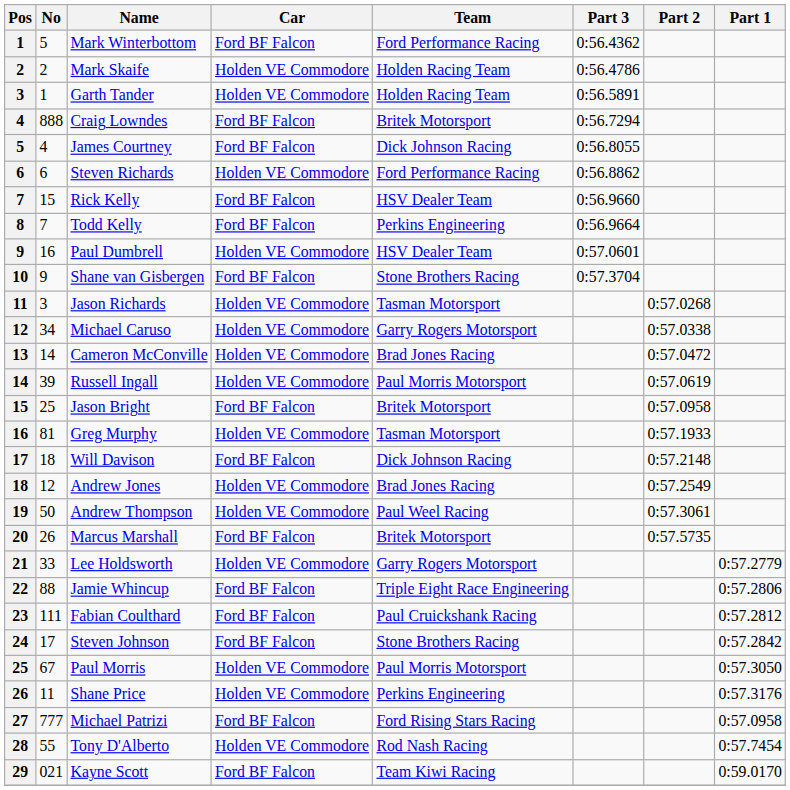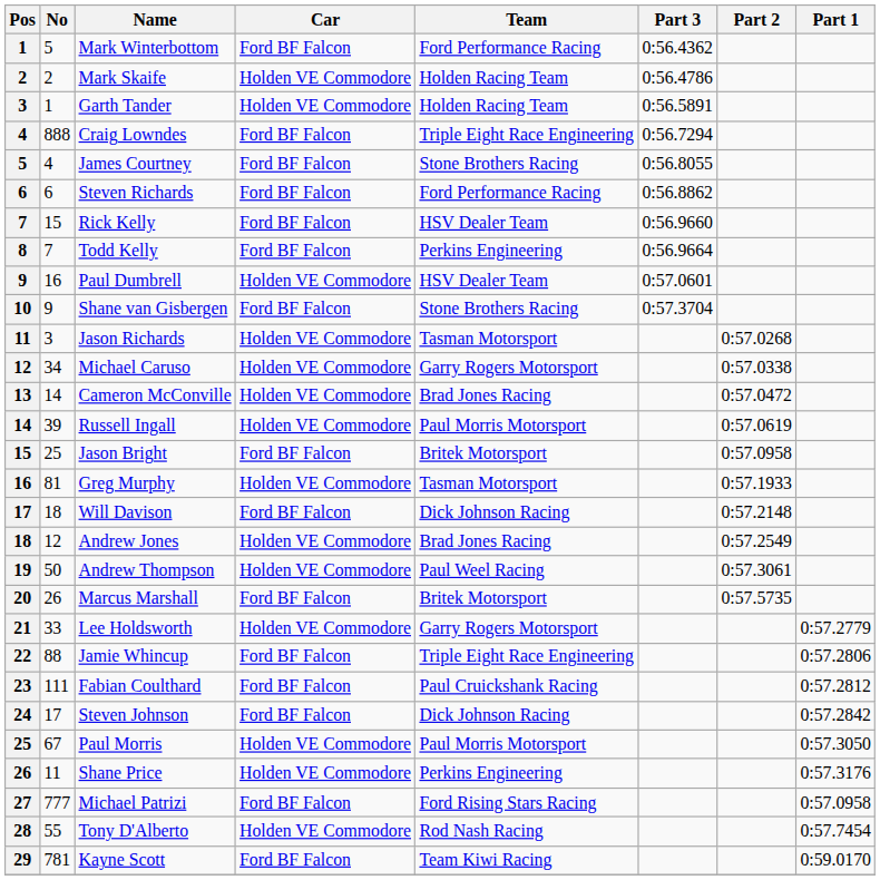 <table class="wikitable" style="font-size: 85%;">
 <tr>
 <th>Pos</th>
 <th>No</th>
 <th>Name</th>
 <th>Car</th>
 <th>Team</th>
 <th>Part 3</th>
 <th>Part 2</th>
 <th>Part 1</th>
 </tr>
 <tr>
 <th>1</th>
 <td>5</td>
 <td> <a href='#'>Mark Winterbottom</a></td>
 <td><a href='#'>Ford BF Falcon</a></td>
 <td><a href='#'>Ford Performance Racing</a></td>
 <td>0:56.4362</td>
 <td></td>
 <td></td>
 </tr>
 <tr>
 <th>2</th>
 <td>2</td>
 <td> <a href='#'>Mark Skaife</a></td>
 <td><a href='#'>Holden VE Commodore</a></td>
 <td><a href='#'>Holden Racing Team</a></td>
 <td>0:56.4786</td>
 <td></td>
 <td></td>
 </tr>
 <tr>
 <th>3</th>
 <td>1</td>
 <td> <a href='#'>Garth Tander</a></td>
 <td><a href='#'>Holden VE Commodore</a></td>
 <td><a href='#'>Holden Racing Team</a></td>
 <td>0:56.5891</td>
 <td></td>
 <td></td>
 </tr>
 <tr>
 <th>4</th>
 <td>888</td>
 <td> <a href='#'>Craig Lowndes</a></td>
 <td><a href='#'>Ford BF Falcon</a></td>
-<td><a href='#'>Britek Motorsport</a></td>
+<td><a href='#'>Triple Eight Race Engineering</a></td>
 <td>0:56.7294</td>
 <td></td>
 <td></td>
 </tr>
 <tr>
 <th>5</th>
 <td>4</td>
 <td> <a href='#'>James Courtney</a></td>
 <td><a href='#'>Ford BF Falcon</a></td>
-<td><a href='#'>Dick Johnson Racing</a></td>
+<td><a href='#'>Stone Brothers Racing</a></td>
 <td>0:56.8055</td>
 <td></td>
 <td></td>
 </tr>
 <tr>
 <th>6</th>
 <td>6</td>
 <td> <a href='#'>Steven Richards</a></td>
-<td><a href='#'>Holden VE Commodore</a></td>
+<td><a href='#'>Ford BF Falcon</a></td>
 <td><a href='#'>Ford Performance Racing</a></td>
 <td>0:56.8862</td>
 <td></td>
 <td></td>
 </tr>
 <tr>
 <th>7</th>
 <td>15</td>
 <td> <a href='#'>Rick Kelly</a></td>
 <td><a href='#'>Ford BF Falcon</a></td>
 <td><a href='#'>HSV Dealer Team</a></td>
 <td>0:56.9660</td>
 <td></td>
 <td></td>
 </tr>
 <tr>
 <th>8</th>
 <td>7</td>
 <td> <a href='#'>Todd Kelly</a></td>
 <td><a href='#'>Ford BF Falcon</a></td>
 <td><a href='#'>Perkins Engineering</a></td>
 <td>0:56.9664</td>
 <td></td>
 <td></td>
 </tr>
 <tr>
 <th>9</th>
 <td>16</td>
 <td> <a href='#'>Paul Dumbrell</a></td>
 <td><a href='#'>Holden VE Commodore</a></td>
 <td><a href='#'>HSV Dealer Team</a></td>
 <td>0:57.0601</td>
 <td></td>
 <td></td>
 </tr>
 <tr>
 <th>10</th>
 <td>9</td>
 <td> <a href='#'>Shane van Gisbergen</a></td>
 <td><a href='#'>Ford BF Falcon</a></td>
 <td><a href='#'>Stone Brothers Racing</a></td>
 <td>0:57.3704</td>
 <td></td>
 <td></td>
 </tr>
 <tr>
 <th>11</th>
 <td>3</td>
 <td> <a href='#'>Jason Richards</a></td>
 <td><a href='#'>Holden VE Commodore</a></td>
 <td><a href='#'>Tasman Motorsport</a></td>
 <td></td>
 <td>0:57.0268</td>
 <td></td>
 </tr>
 <tr>
 <th>12</th>
 <td>34</td>
 <td> <a href='#'>Michael Caruso</a></td>
 <td><a href='#'>Holden VE Commodore</a></td>
 <td><a href='#'>Garry Rogers Motorsport</a></td>
 <td></td>
 <td>0:57.0338</td>
 <td></td>
 </tr>
 <tr>
 <th>13</th>
 <td>14</td>
 <td> <a href='#'>Cameron McConville</a></td>
 <td><a href='#'>Holden VE Commodore</a></td>
 <td><a href='#'>Brad Jones Racing</a></td>
 <td></td>
 <td>0:57.0472</td>
 <td></td>
 </tr>
 <tr>
 <th>14</th>
 <td>39</td>
 <td> <a href='#'>Russell Ingall</a></td>
 <td><a href='#'>Holden VE Commodore</a></td>
 <td><a href='#'>Paul Morris Motorsport</a></td>
 <td></td>
 <td>0:57.0619</td>
 <td></td>
 </tr>
 <tr>
 <th>15</th>
 <td>25</td>
 <td> <a href='#'>Jason Bright</a></td>
 <td><a href='#'>Ford BF Falcon</a></td>
 <td><a href='#'>Britek Motorsport</a></td>
 <td></td>
 <td>0:57.0958</td>
 <td></td>
 </tr>
 <tr>
 <th>16</th>
 <td>81</td>
 <td> <a href='#'>Greg Murphy</a></td>
 <td><a href='#'>Holden VE Commodore</a></td>
 <td><a href='#'>Tasman Motorsport</a></td>
 <td></td>
 <td>0:57.1933</td>
 <td></td>
 </tr>
 <tr>
 <th>17</th>
 <td>18</td>
 <td> <a href='#'>Will Davison</a></td>
 <td><a href='#'>Ford BF Falcon</a></td>
 <td><a href='#'>Dick Johnson Racing</a></td>
 <td></td>
 <td>0:57.2148</td>
 <td></td>
 </tr>
 <tr>
 <th>18</th>
 <td>12</td>
 <td> <a href='#'>Andrew Jones</a></td>
 <td><a href='#'>Holden VE Commodore</a></td>
 <td><a href='#'>Brad Jones Racing</a></td>
 <td></td>
 <td>0:57.2549</td>
 <td></td>
 </tr>
 <tr>
 <th>19</th>
 <td>50</td>
 <td> <a href='#'>Andrew Thompson</a></td>
 <td><a href='#'>Holden VE Commodore</a></td>
 <td><a href='#'>Paul Weel Racing</a></td>
 <td></td>
 <td>0:57.3061</td>
 <td></td>
 </tr>
 <tr>
 <th>20</th>
 <td>26</td>
 <td> <a href='#'>Marcus Marshall</a></td>
 <td><a href='#'>Ford BF Falcon</a></td>
 <td><a href='#'>Britek Motorsport</a></td>
 <td></td>
 <td>0:57.5735</td>
 <td></td>
 </tr>
 <tr>
 <th>21</th>
 <td>33</td>
 <td> <a href='#'>Lee Holdsworth</a></td>
 <td><a href='#'>Holden VE Commodore</a></td>
 <td><a href='#'>Garry Rogers Motorsport</a></td>
 <td></td>
 <td></td>
 <td>0:57.2779</td>
 </tr>
 <tr>
 <th>22</th>
 <td>88</td>
 <td> <a href='#'>Jamie Whincup</a></td>
 <td><a href='#'>Ford BF Falcon</a></td>
 <td><a href='#'>Triple Eight Race Engineering</a></td>
 <td></td>
 <td></td>
 <td>0:57.2806</td>
 </tr>
 <tr>
 <th>23</th>
 <td>111</td>
 <td> <a href='#'>Fabian Coulthard</a></td>
 <td><a href='#'>Ford BF Falcon</a></td>
 <td><a href='#'>Paul Cruickshank Racing</a></td>
 <td></td>
 <td></td>
 <td>0:57.2812</td>
 </tr>
 <tr>
 <th>24</th>
 <td>17</td>
 <td> <a href='#'>Steven Johnson</a></td>
 <td><a href='#'>Ford BF Falcon</a></td>
-<td><a href='#'>Stone Brothers Racing</a></td>
+<td><a href='#'>Dick Johnson Racing</a></td>
 <td></td>
 <td></td>
 <td>0:57.2842</td>
 </tr>
 <tr>
 <th>25</th>
 <td>67</td>
 <td> <a href='#'>Paul Morris</a></td>
 <td><a href='#'>Holden VE Commodore</a></td>
 <td><a href='#'>Paul Morris Motorsport</a></td>
 <td></td>
 <td></td>
 <td>0:57.3050</td>
 </tr>
 <tr>
 <th>26</th>
 <td>11</td>
 <td> <a href='#'>Shane Price</a></td>
 <td><a href='#'>Holden VE Commodore</a></td>
 <td><a href='#'>Perkins Engineering</a></td>
 <td></td>
 <td></td>
 <td>0:57.3176</td>
 </tr>
 <tr>
 <th>27</th>
 <td>777</td>
 <td> <a href='#'>Michael Patrizi</a></td>
 <td><a href='#'>Ford BF Falcon</a></td>
 <td><a href='#'>Ford Rising Stars Racing</a></td>
 <td></td>
 <td></td>
 <td>0:57.0958</td>
 </tr>
 <tr>
 <th>28</th>
 <td>55</td>
 <td> <a href='#'>Tony D'Alberto</a></td>
 <td><a href='#'>Holden VE Commodore</a></td>
 <td><a href='#'>Rod Nash Racing</a></td>
 <td></td>
 <td></td>
 <td>0:57.7454</td>
 </tr>
 <tr>
 <th>29</th>
-<td>021</td>
+<td>781</td>
 <td> <a href='#'>Kayne Scott</a></td>
 <td><a href='#'>Ford BF Falcon</a></td>
 <td><a href='#'>Team Kiwi Racing</a></td>
 <td></td>
 <td></td>
 <td>0:59.0170</td>
 </tr>
 <tr>
 </tr>
 </table>
